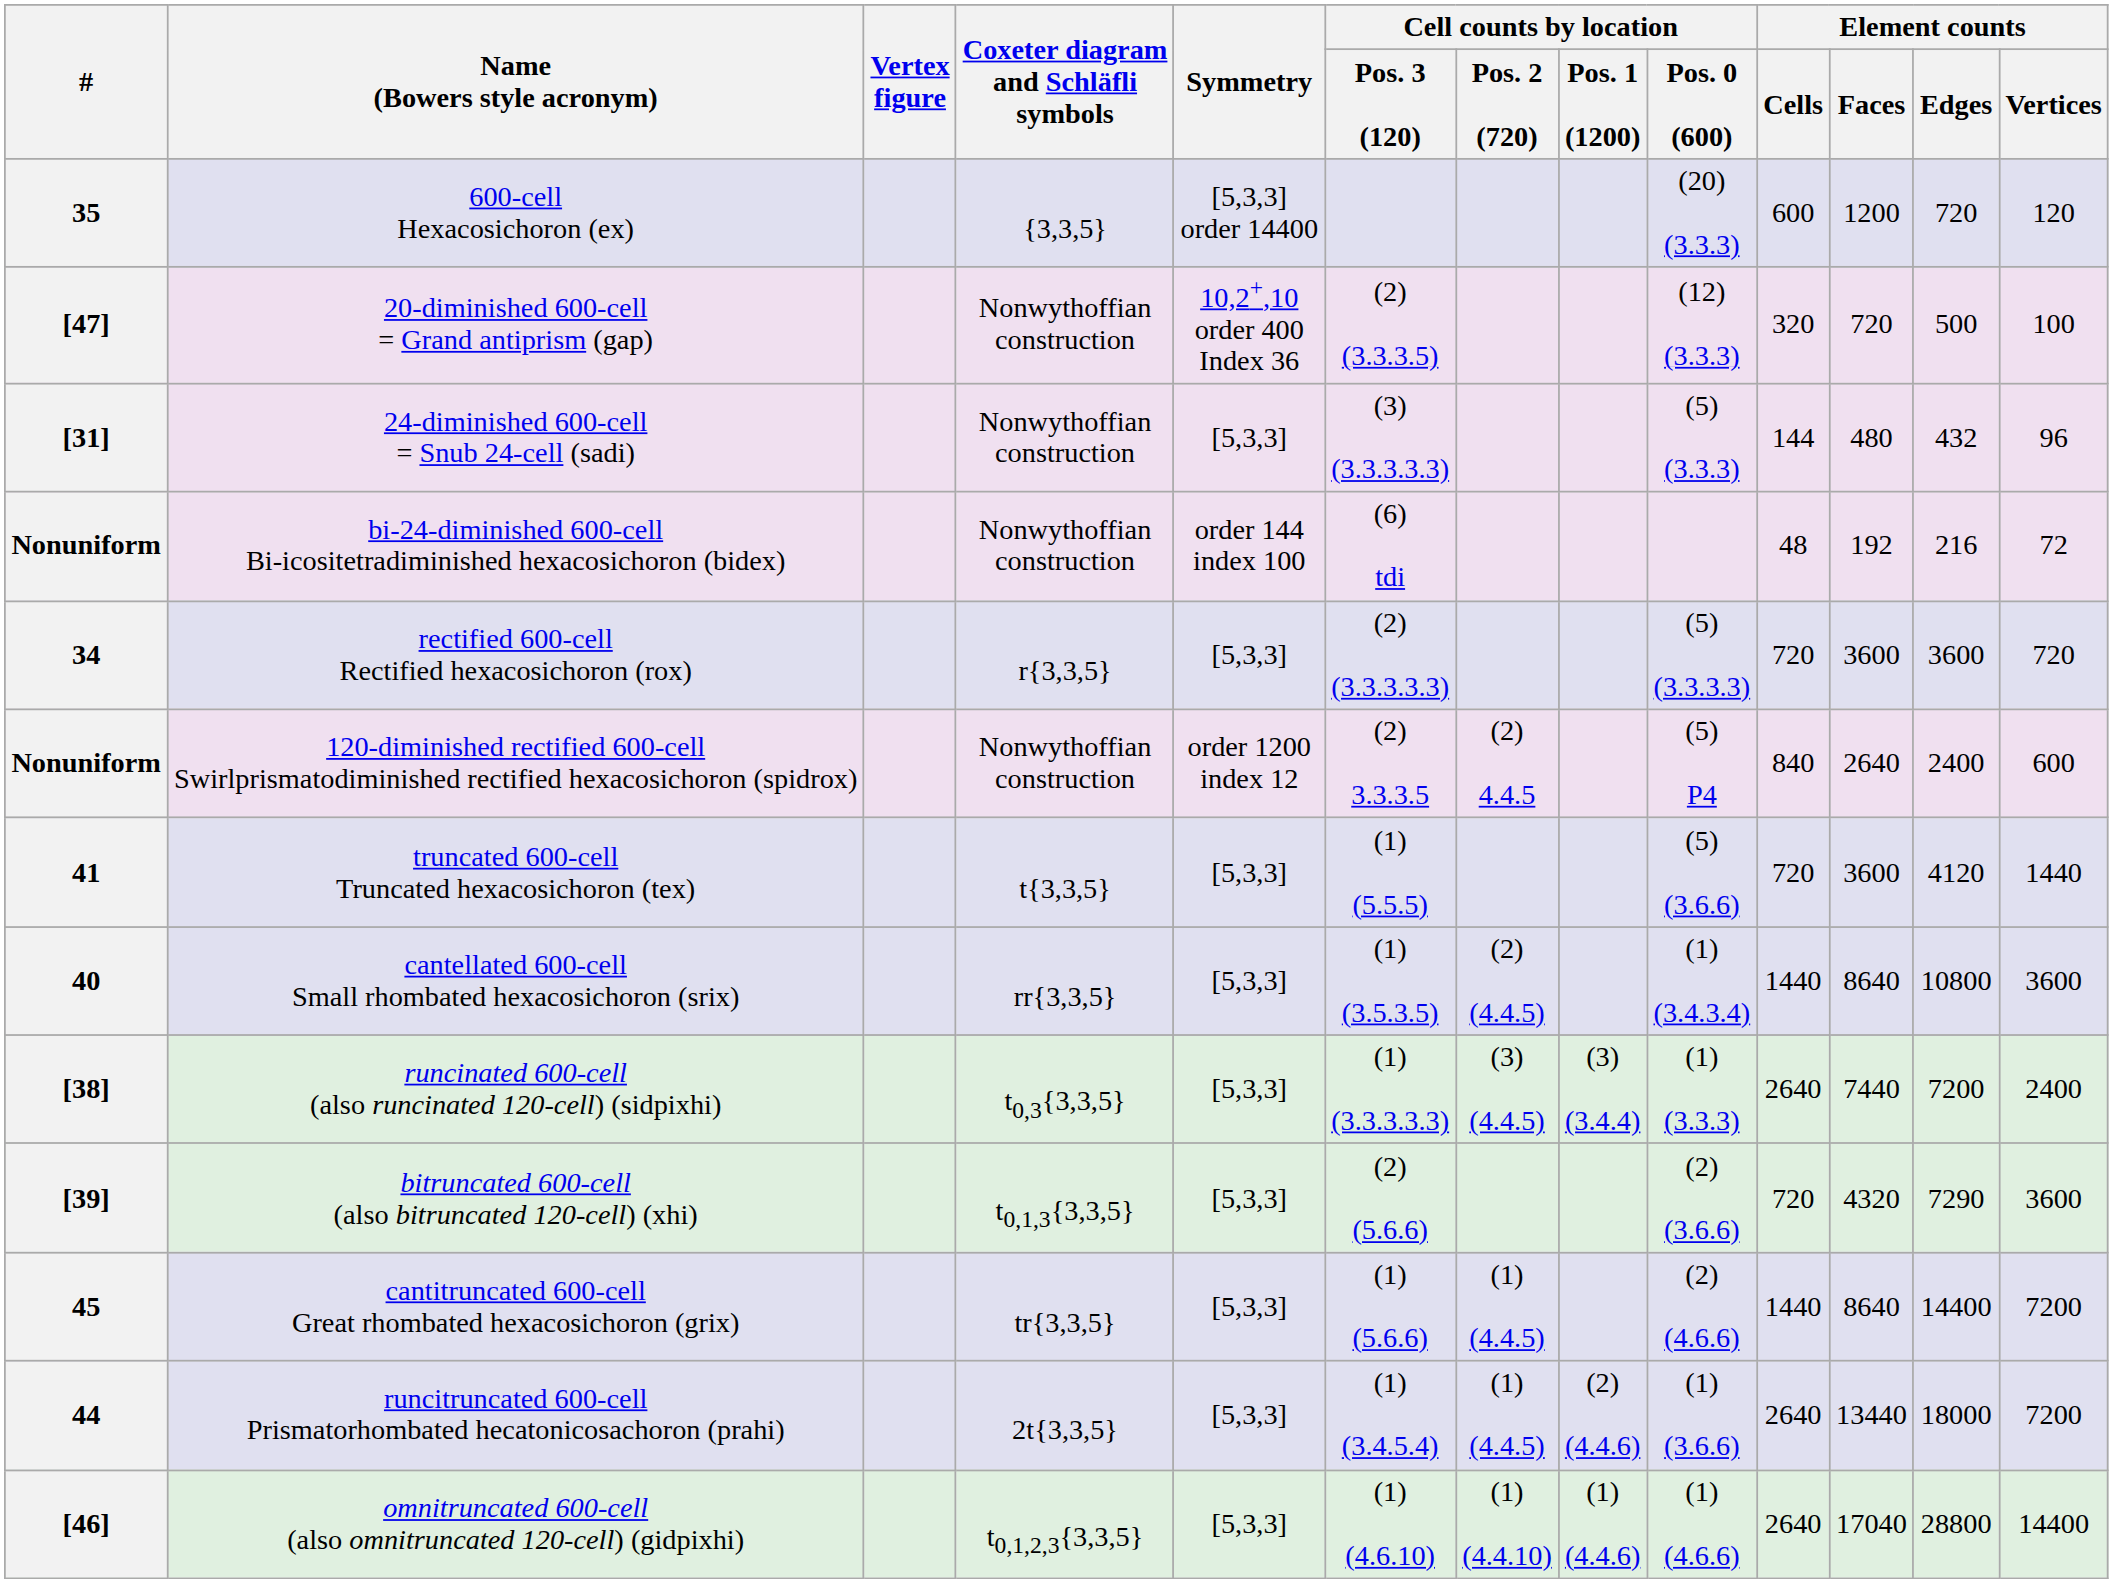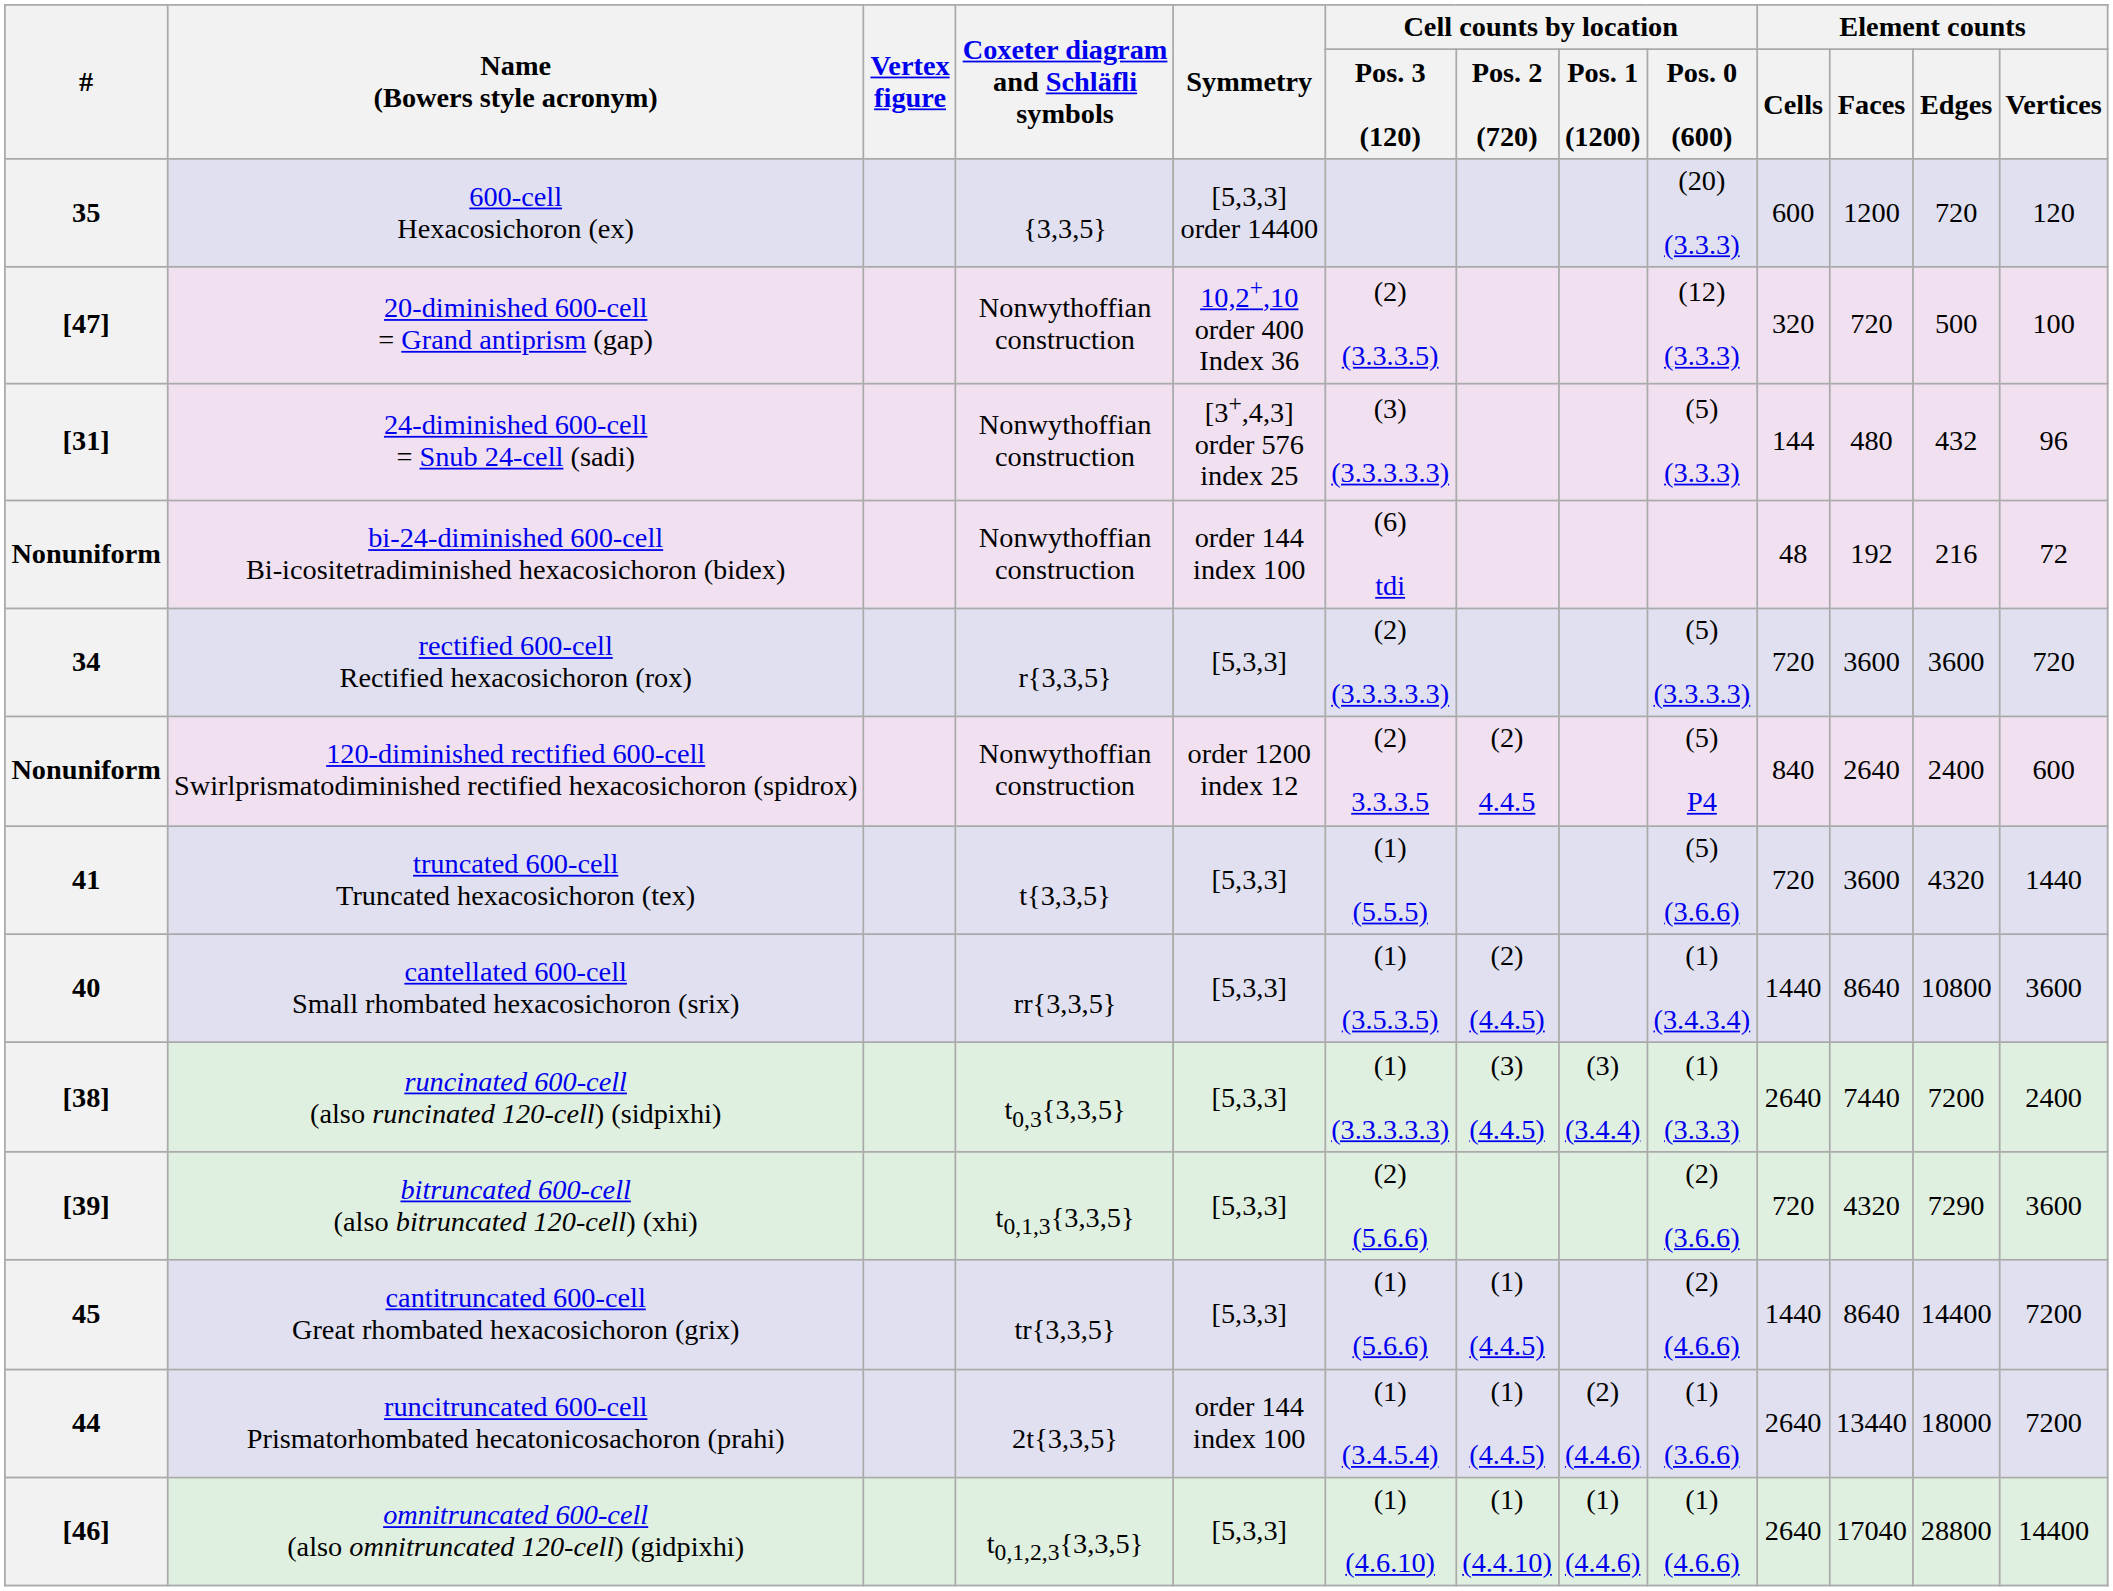 <table class="wikitable">
 <tr>
 <th rowspan=2>#</th>
 <th rowspan=2>Name<br>(Bowers style acronym)</th>
 <th rowspan=2><a href='#'>Vertex<br>figure</a></th>
 <th rowspan=2><a href='#'>Coxeter diagram</a><br>and <a href='#'>Schläfli</a><br>symbols</th>
 <th rowspan=2>Symmetry</th>
 <th colspan=4>Cell counts by location</th>
 <th colspan=4>Element counts</th>
 </tr>
 <tr>
 <th>Pos. 3<br><br>(120)</th>
 <th>Pos. 2<br><br>(720)</th>
 <th>Pos. 1<br><br>(1200)</th>
 <th>Pos. 0<br><br>(600)</th>
 <th>Cells</th>
 <th>Faces</th>
 <th>Edges</th>
 <th>Vertices</th>
 </tr>
 <tr BGCOLOR="#e0e0f0" align=center>
 <th>35</th>
 <td><a href='#'>600-cell</a><br>Hexacosichoron (ex)</td>
 <td></td>
 <td align=center><br>{3,3,5}</td>
 <td>[5,3,3]<br>order 14400</td>
 <td></td>
 <td></td>
 <td></td>
 <td>(20)<br><br><a href='#'>(3.3.3)</a></td>
 <td>600</td>
 <td>1200</td>
 <td>720</td>
 <td>120</td>
 </tr>
 <tr BGCOLOR="#f0e0f0" align=center>
 <th>[47]</th>
 <td><a href='#'>20-diminished 600-cell</a><br>= <a href='#'>Grand antiprism</a> (gap)</td>
 <td></td>
 <td>Nonwythoffian<br>construction</td>
 <td><a href='#'>10,2<sup>+</sup>,10</a><br>order 400<br>Index 36</td>
 <td>(2)<br><br><a href='#'>(3.3.3.5)</a></td>
 <td></td>
 <td></td>
 <td>(12)<br><br><a href='#'>(3.3.3)</a></td>
 <td>320</td>
 <td>720</td>
 <td>500</td>
 <td>100</td>
 </tr>
 <tr BGCOLOR="#f0e0f0" align=center>
 <th>[31]</th>
 <td><a href='#'>24-diminished 600-cell</a><br>= <a href='#'>Snub 24-cell</a> (sadi)</td>
 <td></td>
 <td>Nonwythoffian<br>construction</td>
-<td>[5,3,3]</td>
+<td>[3<sup>+</sup>,4,3]<br>order 576<br>index 25</td>
 <td>(3)<br><br><a href='#'>(3.3.3.3.3)</a></td>
 <td></td>
 <td></td>
 <td>(5)<br><br><a href='#'>(3.3.3)</a></td>
 <td>144</td>
 <td>480</td>
 <td>432</td>
 <td>96</td>
 </tr>
 <tr BGCOLOR="#f0e0f0" align=center>
 <th>Nonuniform</th>
 <td><a href='#'>bi-24-diminished 600-cell</a><br>Bi-icositetradiminished hexacosichoron (bidex)</td>
 <td></td>
 <td>Nonwythoffian<br>construction</td>
 <td>order 144<br>index 100</td>
 <td>(6)<br><br><a href='#'>tdi</a></td>
 <td></td>
 <td></td>
 <td></td>
 <td>48</td>
 <td>192</td>
 <td>216</td>
 <td>72</td>
 </tr>
 <tr BGCOLOR="#e0e0f0" align=center>
 <th>34</th>
 <td><a href='#'>rectified 600-cell</a><br>Rectified hexacosichoron (rox)</td>
 <td></td>
 <td align=center><br>r{3,3,5}</td>
 <td>[5,3,3]</td>
 <td>(2)<br><br><a href='#'>(3.3.3.3.3)</a></td>
 <td></td>
 <td></td>
 <td>(5)<br><br><a href='#'>(3.3.3.3)</a></td>
 <td>720</td>
 <td>3600</td>
 <td>3600</td>
 <td>720</td>
 </tr>
 <tr BGCOLOR="#f0e0f0" align=center>
 <th>Nonuniform</th>
 <td><a href='#'>120-diminished rectified 600-cell</a><br>Swirlprismatodiminished rectified hexacosichoron (spidrox)</td>
 <td></td>
 <td>Nonwythoffian<br>construction</td>
 <td>order 1200<br>index 12</td>
 <td>(2)<br><br><a href='#'>3.3.3.5</a></td>
 <td>(2)<br><br><a href='#'>4.4.5</a></td>
 <td></td>
 <td>(5)<br><br><a href='#'>P4</a></td>
 <td>840</td>
 <td>2640</td>
 <td>2400</td>
 <td>600</td>
 </tr>
 <tr BGCOLOR="#e0e0f0" align=center>
 <th>41</th>
 <td><a href='#'>truncated 600-cell</a><br>Truncated hexacosichoron (tex)</td>
 <td></td>
 <td align=center><br>t{3,3,5}</td>
 <td>[5,3,3]</td>
 <td>(1)<br><br><a href='#'>(5.5.5)</a></td>
 <td></td>
 <td></td>
 <td>(5)<br><br><a href='#'>(3.6.6)</a></td>
 <td>720</td>
 <td>3600</td>
-<td>4120</td>
+<td>4320</td>
 <td>1440</td>
 </tr>
 <tr BGCOLOR="#e0e0f0" align=center>
 <th>40</th>
 <td><a href='#'>cantellated 600-cell</a><br>Small rhombated hexacosichoron (srix)</td>
 <td></td>
 <td align=center><br>rr{3,3,5}</td>
 <td>[5,3,3]</td>
 <td>(1)<br><br><a href='#'>(3.5.3.5)</a></td>
 <td>(2)<br><br><a href='#'>(4.4.5)</a></td>
 <td></td>
 <td>(1)<br><br><a href='#'>(3.4.3.4)</a></td>
 <td>1440</td>
 <td>8640</td>
 <td>10800</td>
 <td>3600</td>
 </tr>
 <tr BGCOLOR="#e0f0e0" align=center>
 <th>[38]</th>
 <td align=center><em><a href='#'>runcinated 600-cell</a></em><br>(also <em>runcinated 120-cell</em>) (sidpixhi)</td>
 <td></td>
 <td align=center><br>t<sub>0,3</sub>{3,3,5}</td>
 <td>[5,3,3]</td>
 <td>(1)<br><br><a href='#'>(3.3.3.3.3)</a></td>
 <td>(3)<br><br><a href='#'>(4.4.5)</a></td>
 <td>(3)<br><br><a href='#'>(3.4.4)</a></td>
 <td>(1)<br><br><a href='#'>(3.3.3)</a></td>
 <td>2640</td>
 <td>7440</td>
 <td>7200</td>
 <td>2400</td>
 </tr>
 <tr BGCOLOR="#e0f0e0" align=center>
 <th>[39]</th>
 <td align=center><em><a href='#'>bitruncated 600-cell</a></em><br>(also <em>bitruncated 120-cell</em>) (xhi)</td>
 <td></td>
 <td align=center><br>t<sub>0,1,3</sub>{3,3,5}</td>
 <td>[5,3,3]</td>
 <td>(2)<br><br><a href='#'>(5.6.6)</a></td>
 <td></td>
 <td></td>
 <td>(2)<br><br><a href='#'>(3.6.6)</a></td>
 <td>720</td>
 <td>4320</td>
 <td>7290</td>
 <td>3600</td>
 </tr>
 <tr BGCOLOR="#e0e0f0" align=center>
 <th>45</th>
 <td><a href='#'>cantitruncated 600-cell</a><br>Great rhombated hexacosichoron (grix)</td>
 <td></td>
 <td align=center><br>tr{3,3,5}</td>
 <td>[5,3,3]</td>
 <td>(1)<br><br><a href='#'>(5.6.6)</a></td>
 <td>(1)<br><br><a href='#'>(4.4.5)</a></td>
 <td></td>
 <td>(2)<br><br><a href='#'>(4.6.6)</a></td>
 <td>1440</td>
 <td>8640</td>
 <td>14400</td>
 <td>7200</td>
 </tr>
 <tr BGCOLOR="#e0e0f0" align=center>
 <th>44</th>
 <td><a href='#'>runcitruncated 600-cell</a><br>Prismatorhombated hecatonicosachoron (prahi)</td>
 <td></td>
 <td align=center><br>2t{3,3,5}</td>
-<td>[5,3,3]</td>
+<td>order 144<br>index 100</td>
 <td>(1)<br><br><a href='#'>(3.4.5.4)</a></td>
 <td>(1)<br><br><a href='#'>(4.4.5)</a></td>
 <td>(2)<br><br><a href='#'>(4.4.6)</a></td>
 <td>(1)<br><br><a href='#'>(3.6.6)</a></td>
 <td>2640</td>
 <td>13440</td>
 <td>18000</td>
 <td>7200</td>
 </tr>
 <tr BGCOLOR="#e0f0e0" align=center>
 <th>[46]</th>
 <td align=center><em><a href='#'>omnitruncated 600-cell</a></em><br>(also <em>omnitruncated 120-cell</em>) (gidpixhi)</td>
 <td></td>
 <td align=center><br>t<sub>0,1,2,3</sub>{3,3,5}</td>
 <td>[5,3,3]</td>
 <td>(1)<br><br><a href='#'>(4.6.10)</a></td>
 <td>(1)<br><br><a href='#'>(4.4.10)</a></td>
 <td>(1)<br><br><a href='#'>(4.4.6)</a></td>
 <td>(1)<br><br><a href='#'>(4.6.6)</a></td>
 <td>2640</td>
 <td>17040</td>
 <td>28800</td>
 <td>14400</td>
 </tr>
 </table>
